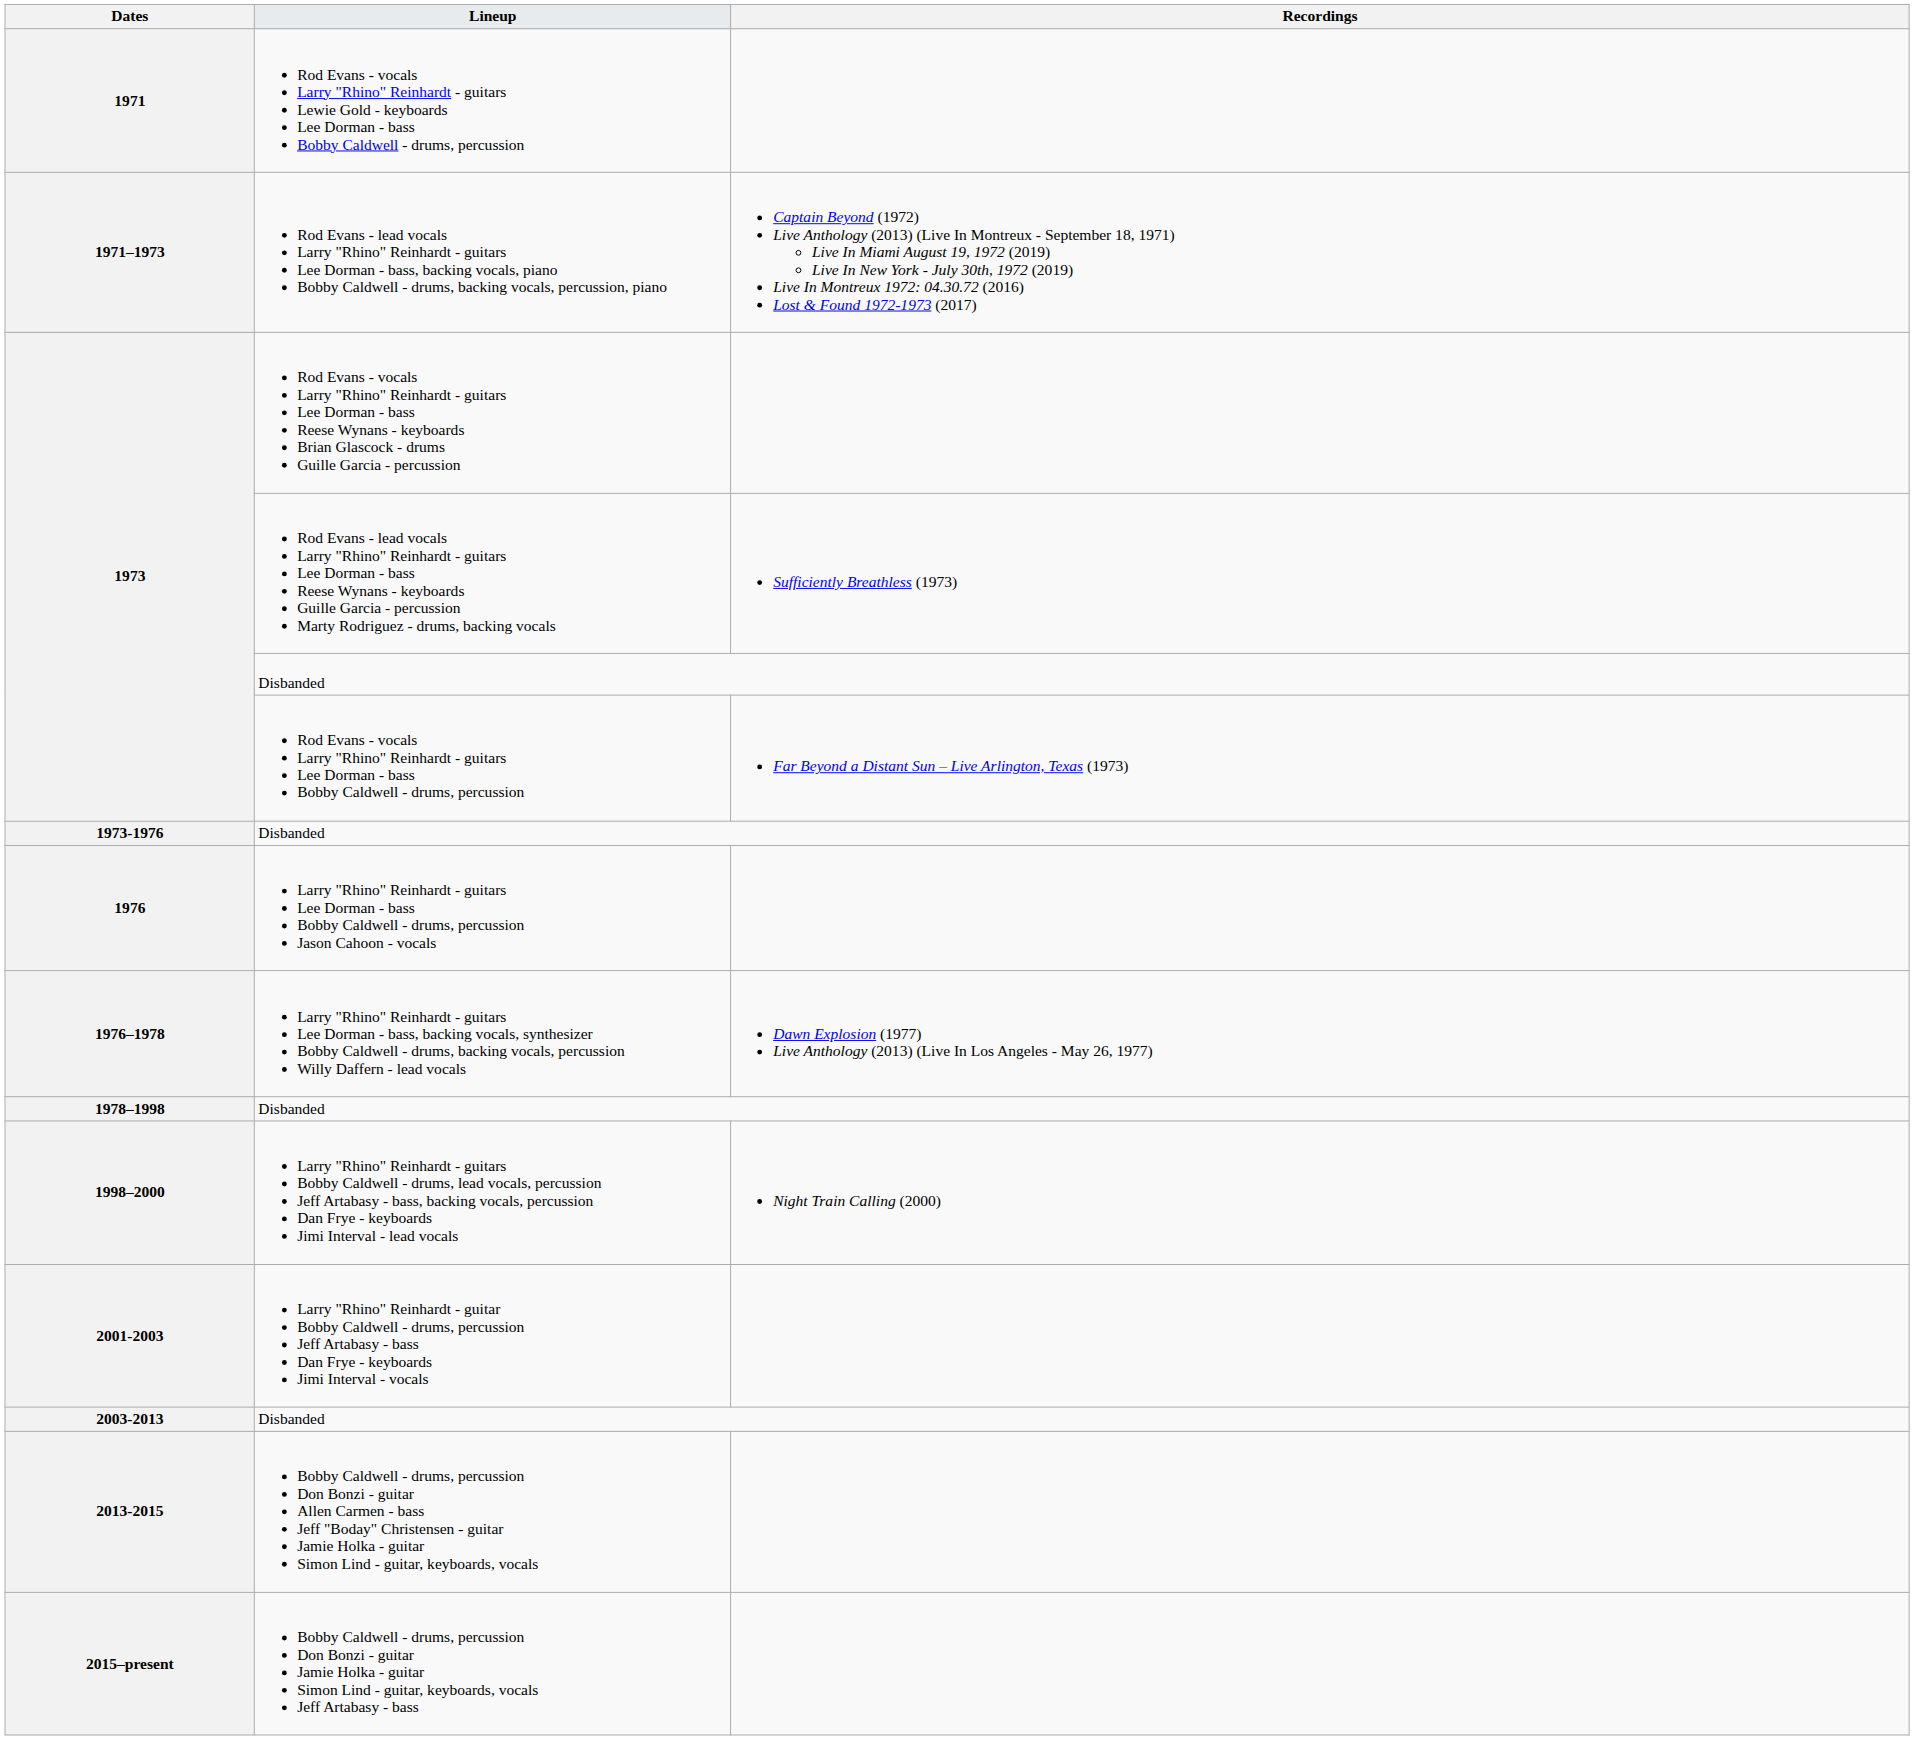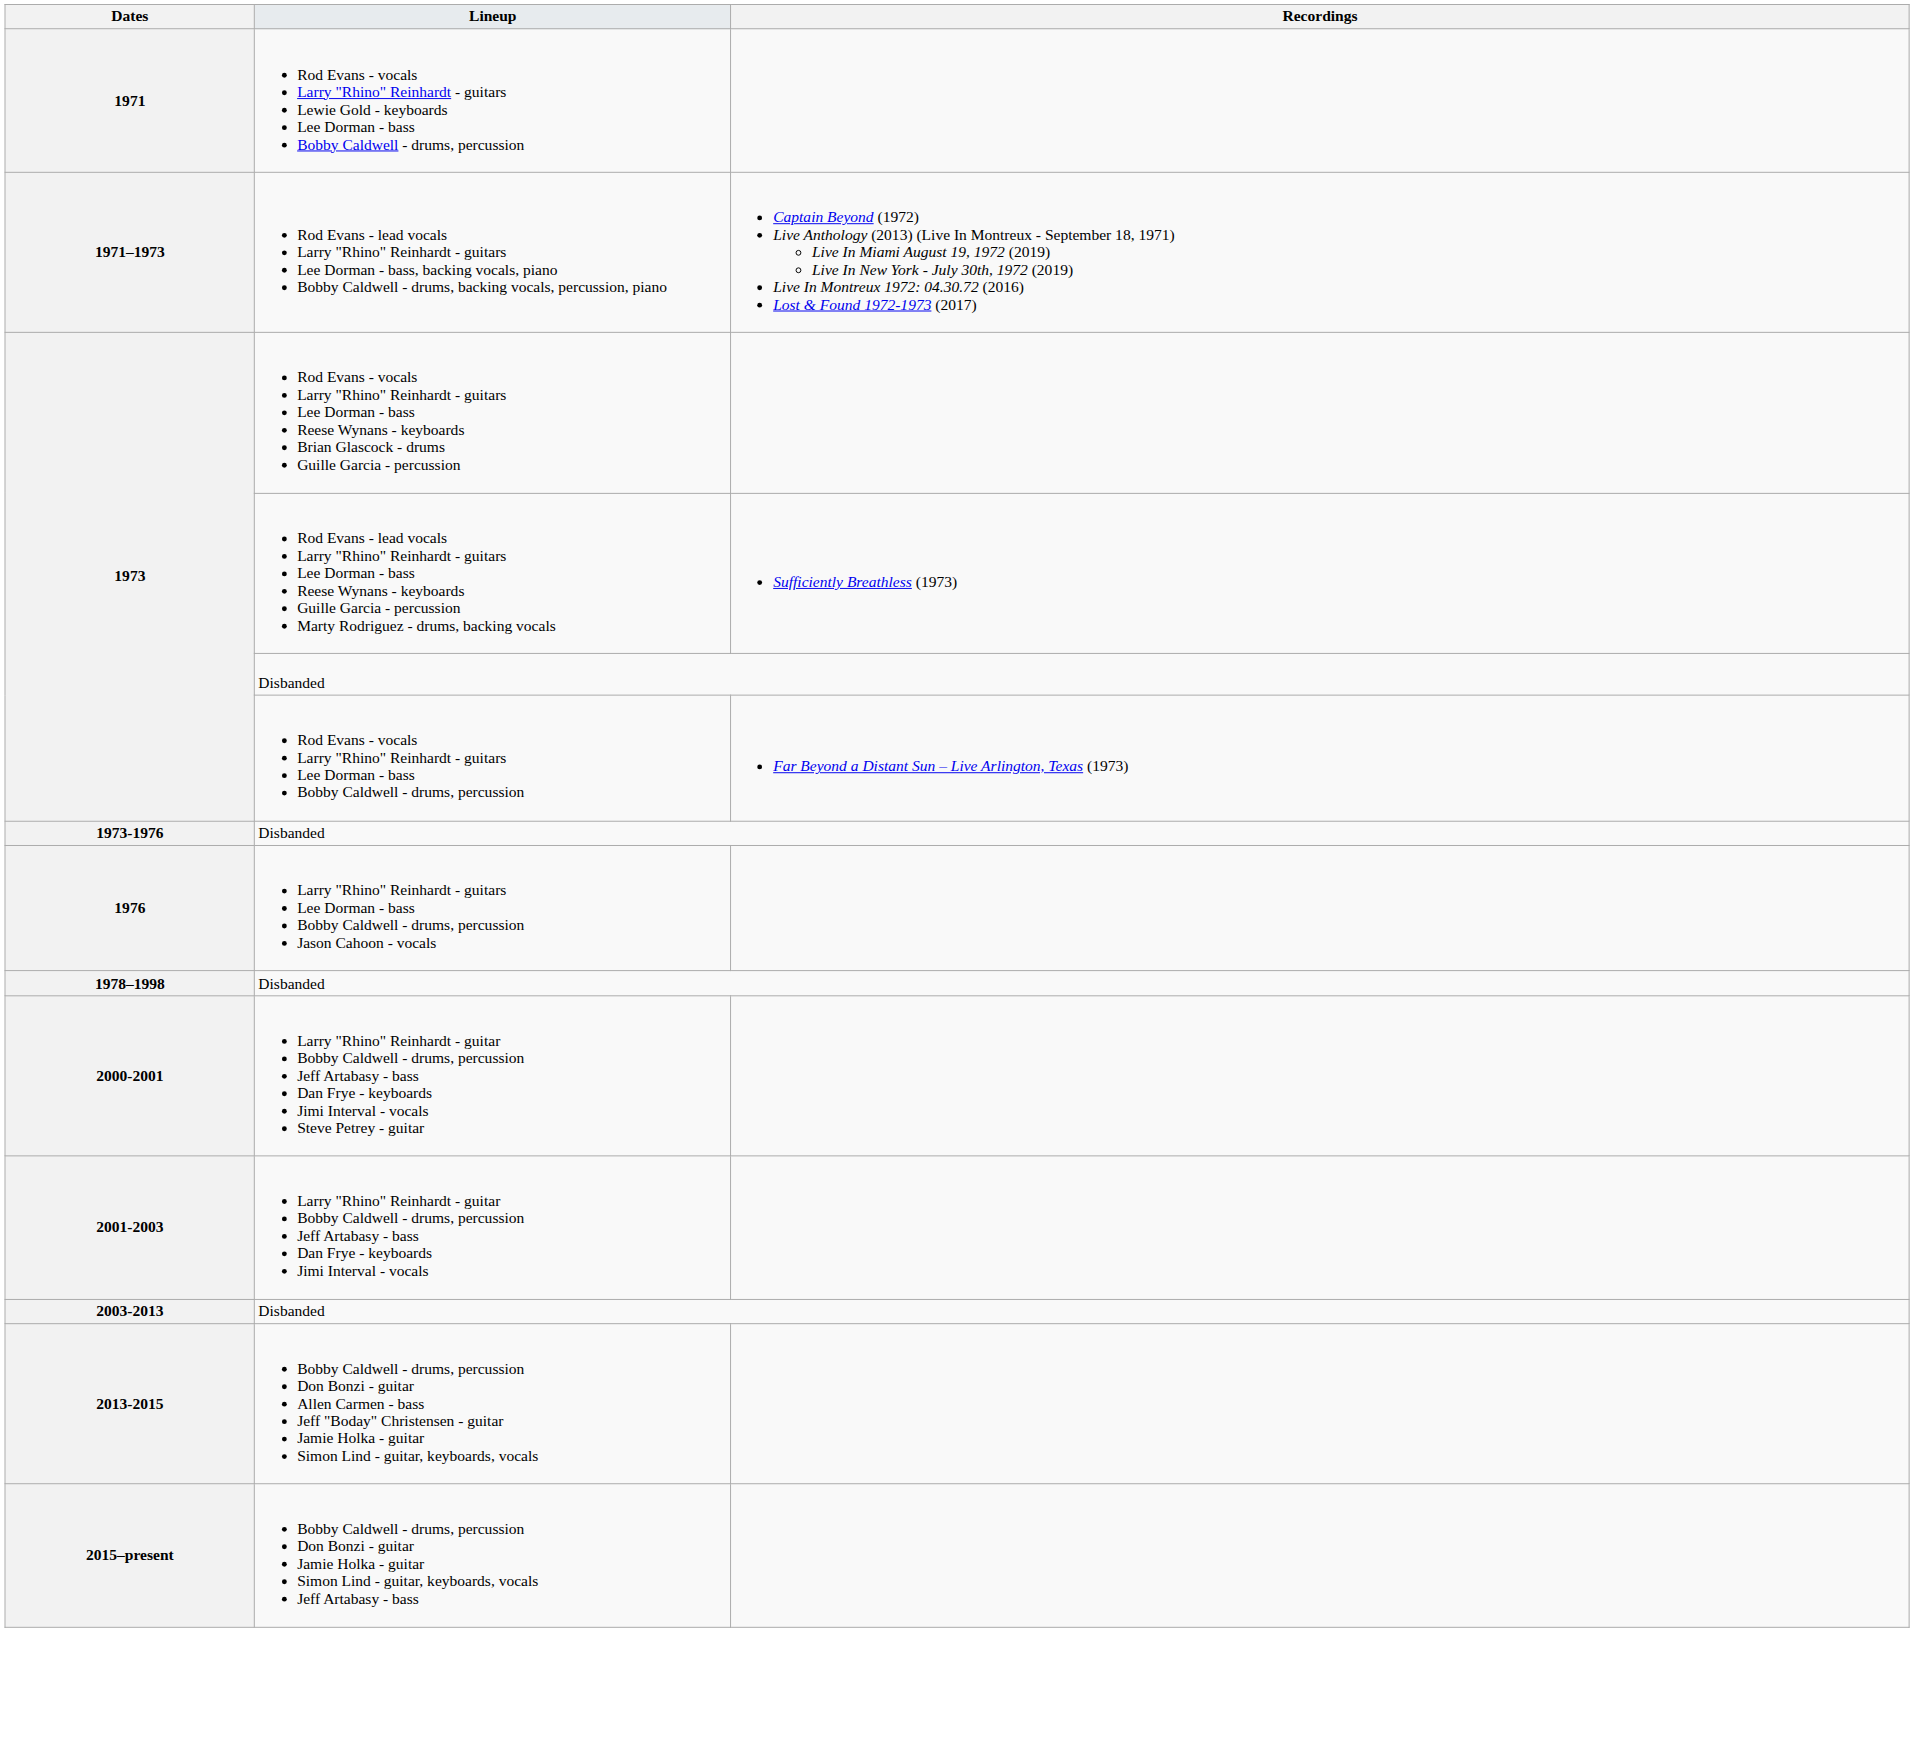 <table class="wikitable toccolours" border="1" cellpadding="2" cellspacing="0" style="float:width:375px; margin:0 0 1em 1em; border-collapse:collapse; border:1px solid #e2e2e2; width:99%;">
 <tr>
 <th>Dates</th>
 <th style="vertical-align:top; background:#e7ebee; width:25%;">Lineup</th>
 <th>Recordings</th>
 </tr>
 <tr>
 <th>1971</th>
 <td valign="top"><br><ul><li>Rod Evans - vocals</li><li><a href='#'>Larry "Rhino" Reinhardt</a> - guitars</li><li>Lewie Gold - keyboards</li><li>Lee Dorman - bass</li><li><a href='#'>Bobby Caldwell</a> - drums, percussion</li></ul></td>
 <td></td>
 </tr>
 <tr>
 <th>1971–1973</th>
 <td><br><ul><li>Rod Evans - lead vocals</li><li>Larry "Rhino" Reinhardt - guitars</li><li>Lee Dorman - bass, backing vocals, piano</li><li>Bobby Caldwell - drums, backing vocals, percussion, piano</li></ul></td>
 <td><br><ul><li><em><a href='#'>Captain Beyond</a></em> (1972)</li><li><em>Live Anthology</em> (2013) (Live In Montreux - September 18, 1971)<ul><li><em>Live In Miami August 19, 1972</em> (2019)</li><li><em>Live In New York - July 30th, 1972</em> (2019)</li></ul></li><li><em>Live In Montreux 1972: 04.30.72</em> (2016)</li><li><em><a href='#'>Lost & Found 1972-1973</a></em> (2017)</li></ul></td>
 </tr>
 <tr>
 <th rowspan="4">1973</th>
 <td><br><ul><li>Rod Evans - vocals</li><li>Larry "Rhino" Reinhardt - guitars</li><li>Lee Dorman - bass</li><li>Reese Wynans - keyboards</li><li>Brian Glascock - drums</li><li>Guille Garcia - percussion</li></ul></td>
 <td></td>
 </tr>
 <tr>
 <td><br><ul><li>Rod Evans - lead vocals</li><li>Larry "Rhino" Reinhardt - guitars</li><li>Lee Dorman - bass</li><li>Reese Wynans - keyboards</li><li>Guille Garcia - percussion</li><li>Marty Rodriguez - drums, backing vocals</li></ul></td>
 <td><br><ul><li><em><a href='#'>Sufficiently Breathless</a></em> (1973)</li></ul></td>
 </tr>
 <tr>
 <td colspan="2" valign="top"><br>Disbanded</td>
 </tr>
 <tr>
 <td><br><ul><li>Rod Evans - vocals</li><li>Larry "Rhino" Reinhardt - guitars</li><li>Lee Dorman - bass</li><li>Bobby Caldwell - drums, percussion</li></ul></td>
 <td><br><ul><li><em><a href='#'>Far Beyond a Distant Sun – Live Arlington, Texas</a></em> (1973)</li></ul></td>
 </tr>
 <tr>
 <th>1973-1976</th>
 <td colspan="2">Disbanded</td>
 </tr>
 <tr>
 <th>1976</th>
 <td><br><ul><li>Larry "Rhino" Reinhardt - guitars</li><li>Lee Dorman - bass</li><li>Bobby Caldwell - drums, percussion</li><li>Jason Cahoon - vocals</li></ul></td>
 <td></td>
 </tr>
 <tr>
-<th>1976–1978</th>
-<td valign="top"><br><ul><li>Larry "Rhino" Reinhardt - guitars</li><li>Lee Dorman - bass, backing vocals, synthesizer</li><li>Bobby Caldwell - drums, backing vocals, percussion</li><li>Willy Daffern - lead vocals</li></ul></td>
-<td><br><ul><li><em><a href='#'>Dawn Explosion</a></em> (1977)</li><li><em>Live Anthology</em> (2013) (Live In Los Angeles - May 26, 1977)</li></ul></td>
-</tr>
-<tr>
 <th>1978–1998</th>
 <td colspan="2">Disbanded</td>
 </tr>
 <tr>
-<th>1998–2000</th>
-<td><br><ul><li>Larry "Rhino" Reinhardt - guitars</li><li>Bobby Caldwell - drums, lead vocals, percussion</li><li>Jeff Artabasy - bass, backing vocals, percussion</li><li>Dan Frye - keyboards</li><li>Jimi Interval - lead vocals</li></ul></td>
-<td><br><ul><li><em>Night Train Calling</em> (2000)</li></ul></td>
+<th>2000-2001</th>
+<td><br><ul><li>Larry "Rhino" Reinhardt - guitar</li><li>Bobby Caldwell - drums, percussion</li><li>Jeff Artabasy - bass</li><li>Dan Frye - keyboards</li><li>Jimi Interval - vocals</li><li>Steve Petrey - guitar</li></ul></td>
+<td></td>
 </tr>
 <tr>
 <th>2001-2003</th>
 <td><br><ul><li>Larry "Rhino" Reinhardt - guitar</li><li>Bobby Caldwell - drums, percussion</li><li>Jeff Artabasy - bass</li><li>Dan Frye - keyboards</li><li>Jimi Interval - vocals</li></ul></td>
 <td></td>
 </tr>
 <tr>
 <th>2003-2013</th>
 <td colspan="2">Disbanded</td>
 </tr>
 <tr>
 <th>2013-2015</th>
 <td><br><ul><li>Bobby Caldwell - drums, percussion</li><li>Don Bonzi - guitar</li><li>Allen Carmen - bass</li><li>Jeff "Boday" Christensen - guitar</li><li>Jamie Holka - guitar</li><li>Simon Lind - guitar, keyboards, vocals</li></ul></td>
 <td></td>
 </tr>
 <tr>
 <th>2015–present</th>
 <td><br><ul><li>Bobby Caldwell - drums, percussion</li><li>Don Bonzi - guitar</li><li>Jamie Holka - guitar</li><li>Simon Lind - guitar, keyboards, vocals</li><li>Jeff Artabasy - bass</li></ul></td>
 <td></td>
 </tr>
 </table>
